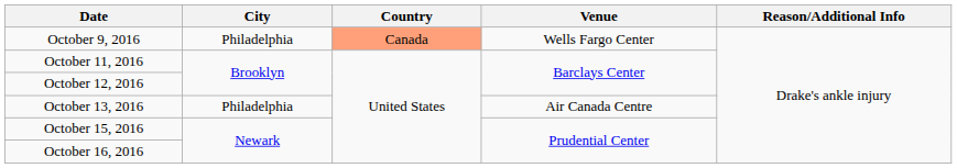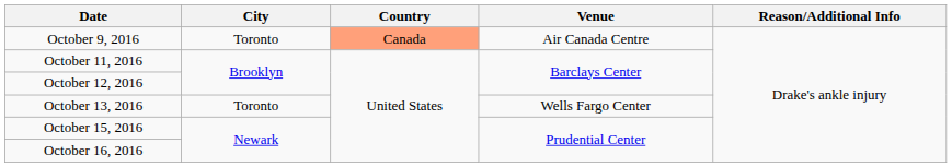 <table class="wikitable" style="text-align:center;">
 <tr>
 <th scope="col" style="width:12em;">Date</th>
 <th scope="col" style="width:10em;">City</th>
 <th scope="col" style="width:10em;">Country</th>
 <th scope="col" style="width:16em;">Venue</th>
 <th scope="col" style="width:16em;">Reason/Additional Info</th>
 </tr>
 <tr>
 <td>October 9, 2016</td>
-<td>Philadelphia</td>
+<td>Toronto</td>
 <td style="background: lightsalmon;">Canada</td>
-<td>Wells Fargo Center</td>
+<td>Air Canada Centre</td>
 <td rowspan="6">Drake's ankle injury</td>
 </tr>
 <tr>
 <td>October 11, 2016</td>
 <td rowspan="2"><a href='#'>Brooklyn</a></td>
 <td rowspan="5">United States</td>
 <td rowspan="2"><a href='#'>Barclays Center</a></td>
 </tr>
 <tr>
 <td>October 12, 2016</td>
 </tr>
 <tr>
 <td>October 13, 2016</td>
-<td>Philadelphia</td>
-<td>Air Canada Centre</td>
+<td>Toronto</td>
+<td>Wells Fargo Center</td>
 </tr>
 <tr>
 <td>October 15, 2016</td>
 <td rowspan="2"><a href='#'>Newark</a></td>
 <td rowspan="2"><a href='#'>Prudential Center</a></td>
 </tr>
 <tr>
 <td>October 16, 2016</td>
 </tr>
 </table>
